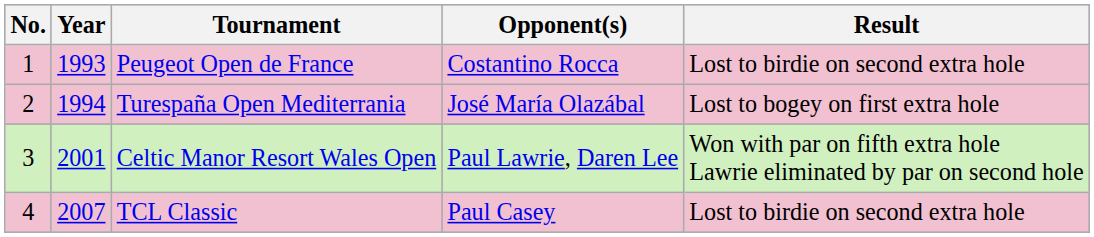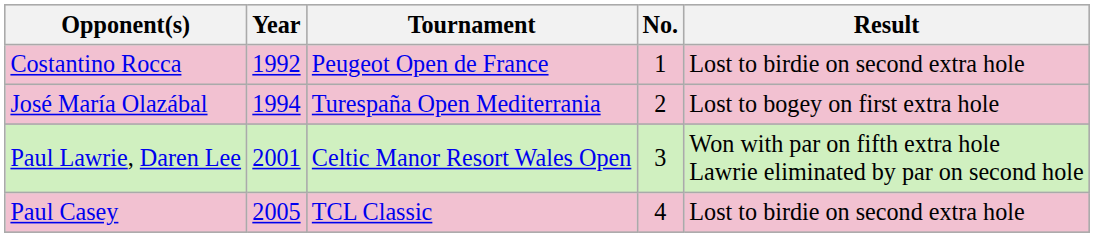 <table class="wikitable" style="font-size:95%;">
 <tr>
-<th>No.</th>
+<th>Opponent(s)</th>
 <th>Year</th>
 <th>Tournament</th>
-<th>Opponent(s)</th>
+<th>No.</th>
 <th>Result</th>
 </tr>
 <tr style="background:#F2C1D1;">
+<td> <a href='#'>Costantino Rocca</a></td>
+<td><a href='#'>1992</a></td>
+<td><a href='#'>Peugeot Open de France</a></td>
 <td align=center>1</td>
-<td><a href='#'>1993</a></td>
-<td><a href='#'>Peugeot Open de France</a></td>
-<td> <a href='#'>Costantino Rocca</a></td>
 <td>Lost to birdie on second extra hole</td>
 </tr>
 <tr style="background:#F2C1D1;">
-<td align=center>2</td>
+<td> <a href='#'>José María Olazábal</a></td>
 <td><a href='#'>1994</a></td>
 <td><a href='#'>Turespaña Open Mediterrania</a></td>
-<td> <a href='#'>José María Olazábal</a></td>
+<td align=center>2</td>
 <td>Lost to bogey on first extra hole</td>
 </tr>
 <tr style="background:#D0F0C0;">
-<td align=center>3</td>
+<td> <a href='#'>Paul Lawrie</a>,  <a href='#'>Daren Lee</a></td>
 <td><a href='#'>2001</a></td>
 <td><a href='#'>Celtic Manor Resort Wales Open</a></td>
-<td> <a href='#'>Paul Lawrie</a>,  <a href='#'>Daren Lee</a></td>
+<td align=center>3</td>
 <td>Won with par on fifth extra hole<br>Lawrie eliminated by par on second hole</td>
 </tr>
 <tr style="background:#F2C1D1;">
+<td> <a href='#'>Paul Casey</a></td>
+<td><a href='#'>2005</a></td>
+<td><a href='#'>TCL Classic</a></td>
 <td align=center>4</td>
-<td><a href='#'>2007</a></td>
-<td><a href='#'>TCL Classic</a></td>
-<td> <a href='#'>Paul Casey</a></td>
 <td>Lost to birdie on second extra hole</td>
 </tr>
 </table>
